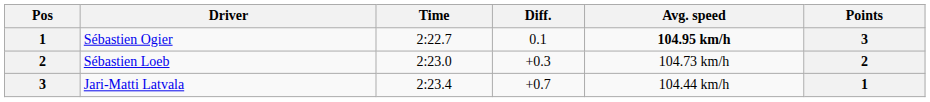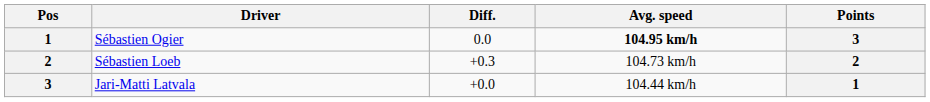 <table class="wikitable" width=80% style="text-align: center; font-size: 90%; max-width: 950px;">
 <tr>
 <th>Pos</th>
 <th>Driver</th>
-<th>Time</th>
 <th>Diff.</th>
 <th>Avg. speed</th>
 <th>Points</th>
 </tr>
 <tr>
 <th>1</th>
 <td align="left"> <a href='#'>Sébastien Ogier</a></td>
-<td>2:22.7</td>
-<td>0.1</td>
+<td>0.0</td>
 <td><strong>104.95 km/h</strong></td>
 <th>3</th>
 </tr>
 <tr>
 <th>2</th>
 <td align="left"> <a href='#'>Sébastien Loeb</a></td>
-<td>2:23.0</td>
 <td>+0.3</td>
 <td>104.73 km/h</td>
 <th>2</th>
 </tr>
 <tr>
 <th>3</th>
 <td align="left"> <a href='#'>Jari-Matti Latvala</a></td>
-<td>2:23.4</td>
-<td>+0.7</td>
+<td>+0.0</td>
 <td>104.44 km/h</td>
 <th>1</th>
 </tr>
 </table>
